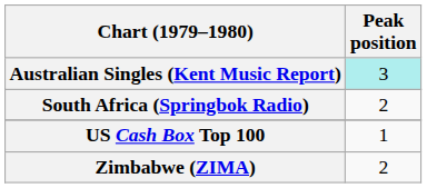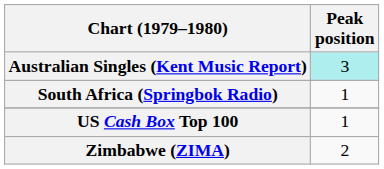 <table class="wikitable sortable plainrowheaders">
 <tr>
 <th scope="col">Chart (1979–1980)</th>
 <th scope="col">Peak<br>position</th>
 </tr>
 <tr>
 <th scope="row">Australian Singles (<a href='#'>Kent Music Report</a>)</th>
 <td style="background: paleturquoise; text-align:center;">3</td>
 </tr>
 <tr>
 </tr>
 <tr>
 </tr>
 <tr>
 </tr>
 <tr>
 </tr>
 <tr>
 </tr>
 <tr>
 </tr>
 <tr>
 <th scope="row">South Africa (<a href='#'>Springbok Radio</a>)</th>
-<td align="center">2</td>
+<td align="center">1</td>
 </tr>
 <tr>
 </tr>
 <tr>
 </tr>
 <tr>
 </tr>
 <tr>
 <th scope="row">US <em><a href='#'>Cash Box</a></em> Top 100</th>
 <td style="text-align:center;">1</td>
 </tr>
 <tr>
 <th scope="row">Zimbabwe (<a href='#'>ZIMA</a>)</th>
 <td style="text-align:center;">2</td>
 </tr>
 </table>
